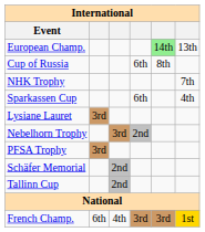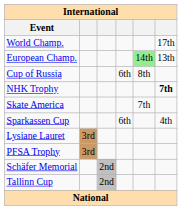 <table class="wikitable" style="text-align:center">
 <tr>
 <th style="background-color: #ffdead; " colspan=6 align=center>International</th>
 </tr>
 <tr>
 <th>Event</th>
 <th></th>
 <th></th>
 <th></th>
 <th></th>
 <th></th>
+</tr>
+<tr>
+<td align=left><a href='#'>World Champ.</a></td>
+<td></td>
+<td></td>
+<td></td>
+<td></td>
+<td>17th</td>
 </tr>
 <tr>
 <td align=left><a href='#'>European Champ.</a></td>
 <td></td>
 <td></td>
 <td></td>
 <td style="background: lightgreen;">14th</td>
 <td>13th</td>
 </tr>
 <tr>
 <td align=left> <a href='#'>Cup of Russia</a></td>
 <td></td>
 <td></td>
 <td>6th</td>
 <td>8th</td>
 <td></td>
 </tr>
 <tr>
 <td align=left> <a href='#'>NHK Trophy</a></td>
 <td></td>
 <td></td>
 <td></td>
 <td></td>
+<td><strong>7th</strong></td>
+</tr>
+<tr>
+<td align=left> <a href='#'>Skate America</a></td>
+<td></td>
+<td></td>
+<td></td>
 <td>7th</td>
+<td></td>
 </tr>
 <tr>
 <td align=left> <a href='#'>Sparkassen Cup</a></td>
 <td></td>
 <td></td>
 <td>6th</td>
 <td></td>
 <td>4th</td>
 </tr>
 <tr>
 <td align=left><a href='#'>Lysiane Lauret</a></td>
 <td bgcolor=cc9966>3rd</td>
 <td></td>
 <td></td>
-<td></td>
-<td></td>
-</tr>
-<tr>
-<td align=left><a href='#'>Nebelhorn Trophy</a></td>
-<td></td>
-<td bgcolor=cc9966>3rd</td>
-<td bgcolor=silver>2nd</td>
 <td></td>
 <td></td>
 </tr>
 <tr>
 <td align=left><a href='#'>PFSA Trophy</a></td>
 <td bgcolor=cc9966>3rd</td>
 <td></td>
 <td></td>
 <td></td>
 <td></td>
 </tr>
 <tr>
 <td align=left><a href='#'>Schäfer Memorial</a></td>
 <td></td>
 <td bgcolor=silver>2nd</td>
 <td></td>
 <td></td>
 <td></td>
 </tr>
 <tr>
 <td align=left><a href='#'>Tallinn Cup</a></td>
 <td></td>
 <td bgcolor=silver>2nd</td>
 <td></td>
 <td></td>
 <td></td>
 </tr>
 <tr>
 <th style="background-color: #ffdead; " colspan=6 align=center>National</th>
 </tr>
-<tr>
-<td align=left><a href='#'>French Champ.</a></td>
-<td>6th</td>
-<td>4th</td>
-<td bgcolor=cc9966>3rd</td>
-<td bgcolor=cc9966>3rd</td>
-<td bgcolor=gold>1st</td>
-</tr>
 </table>
